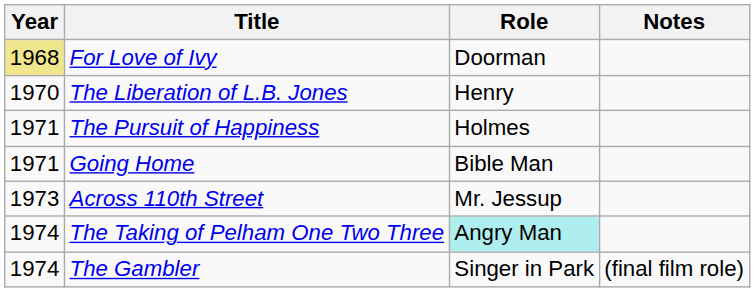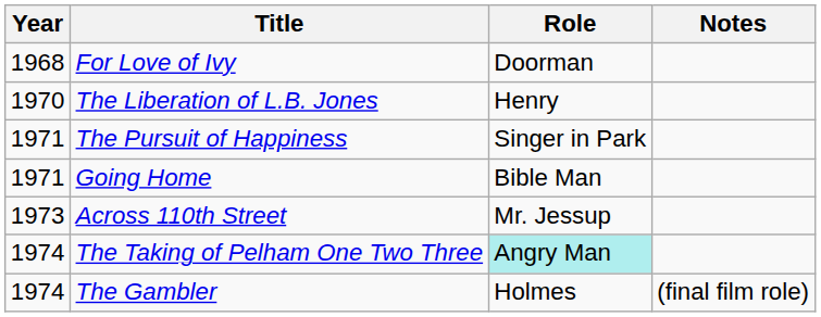 <table class="wikitable">
 <tr>
 <th>Year</th>
 <th>Title</th>
 <th>Role</th>
 <th>Notes</th>
 </tr>
 <tr>
-<td style="background: khaki;">1968</td>
+<td>1968</td>
 <td><em><a href='#'>For Love of Ivy</a></em></td>
 <td>Doorman</td>
 <td></td>
 </tr>
 <tr>
 <td>1970</td>
 <td><em><a href='#'>The Liberation of L.B. Jones</a></em></td>
 <td>Henry</td>
 <td></td>
 </tr>
 <tr>
 <td>1971</td>
 <td><em><a href='#'>The Pursuit of Happiness</a></em></td>
-<td>Holmes</td>
+<td>Singer in Park</td>
 <td></td>
 </tr>
 <tr>
 <td>1971</td>
 <td><em><a href='#'>Going Home</a></em></td>
 <td>Bible Man</td>
 <td></td>
 </tr>
 <tr>
 <td>1973</td>
 <td><em><a href='#'>Across 110th Street</a></em></td>
 <td>Mr. Jessup</td>
 <td></td>
 </tr>
 <tr>
 <td>1974</td>
 <td><em><a href='#'>The Taking of Pelham One Two Three</a></em></td>
 <td style="background: paleturquoise;">Angry Man</td>
 <td></td>
 </tr>
 <tr>
 <td>1974</td>
 <td><em><a href='#'>The Gambler</a></em></td>
-<td>Singer in Park</td>
+<td>Holmes</td>
 <td>(final film role)</td>
 </tr>
 </table>
